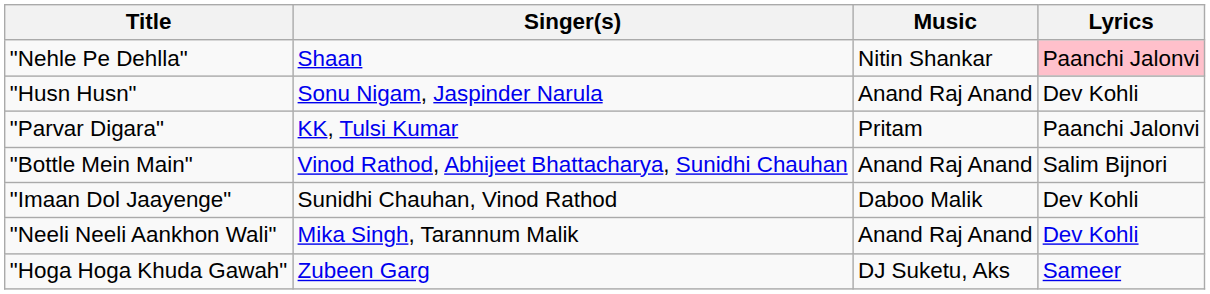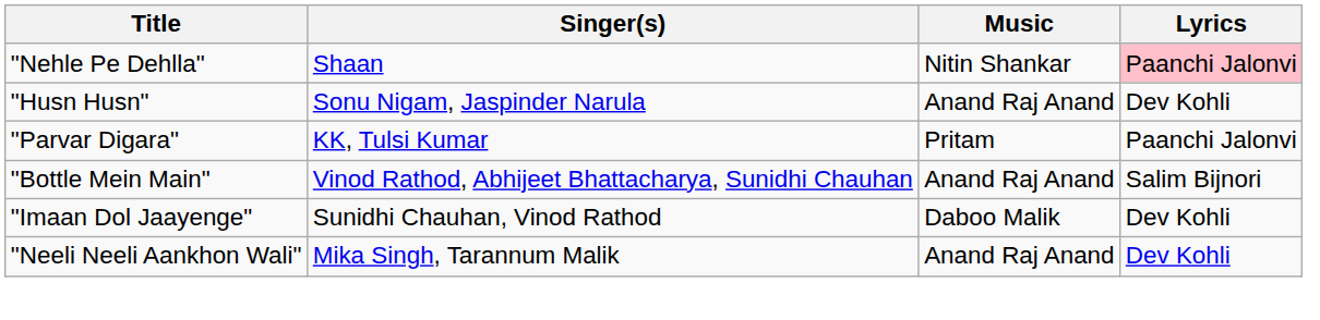 <table class="wikitable">
 <tr>
 <th>Title</th>
 <th>Singer(s)</th>
 <th>Music</th>
 <th>Lyrics</th>
 </tr>
 <tr>
 <td>"Nehle Pe Dehlla"</td>
 <td><a href='#'>Shaan</a></td>
 <td>Nitin Shankar</td>
 <td style="background: pink;">Paanchi Jalonvi</td>
 </tr>
 <tr>
 <td>"Husn Husn"</td>
 <td><a href='#'>Sonu Nigam</a>, <a href='#'>Jaspinder Narula</a></td>
 <td>Anand Raj Anand</td>
 <td>Dev Kohli</td>
 </tr>
 <tr>
 <td>"Parvar Digara"</td>
 <td><a href='#'>KK</a>, <a href='#'>Tulsi Kumar</a></td>
 <td>Pritam</td>
 <td>Paanchi Jalonvi</td>
 </tr>
 <tr>
 <td>"Bottle Mein Main"</td>
 <td><a href='#'>Vinod Rathod</a>, <a href='#'>Abhijeet Bhattacharya</a>, <a href='#'>Sunidhi Chauhan</a></td>
 <td>Anand Raj Anand</td>
 <td>Salim Bijnori</td>
 </tr>
 <tr>
 <td>"Imaan Dol Jaayenge"</td>
 <td>Sunidhi Chauhan, Vinod Rathod</td>
 <td>Daboo Malik</td>
 <td>Dev Kohli</td>
 </tr>
 <tr>
 <td>"Neeli Neeli Aankhon Wali"</td>
 <td><a href='#'>Mika Singh</a>, Tarannum Malik</td>
 <td>Anand Raj Anand</td>
 <td><a href='#'>Dev Kohli</a></td>
 </tr>
-<tr>
-<td>"Hoga Hoga Khuda Gawah"</td>
-<td><a href='#'>Zubeen Garg</a></td>
-<td>DJ Suketu, Aks</td>
-<td><a href='#'>Sameer</a></td>
-</tr>
 </table>
